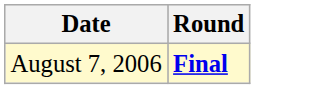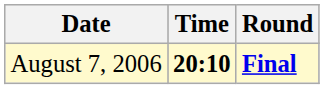 <table class="wikitable">
 <tr>
 <th>Date</th>
+<th>Time</th>
 <th>Round</th>
 </tr>
 <tr style=background:lemonchiffon>
 <td>August 7, 2006</td>
+<td><strong>20:10</strong></td>
 <td><strong><a href='#'>Final</a></strong></td>
 </tr>
 </table>
